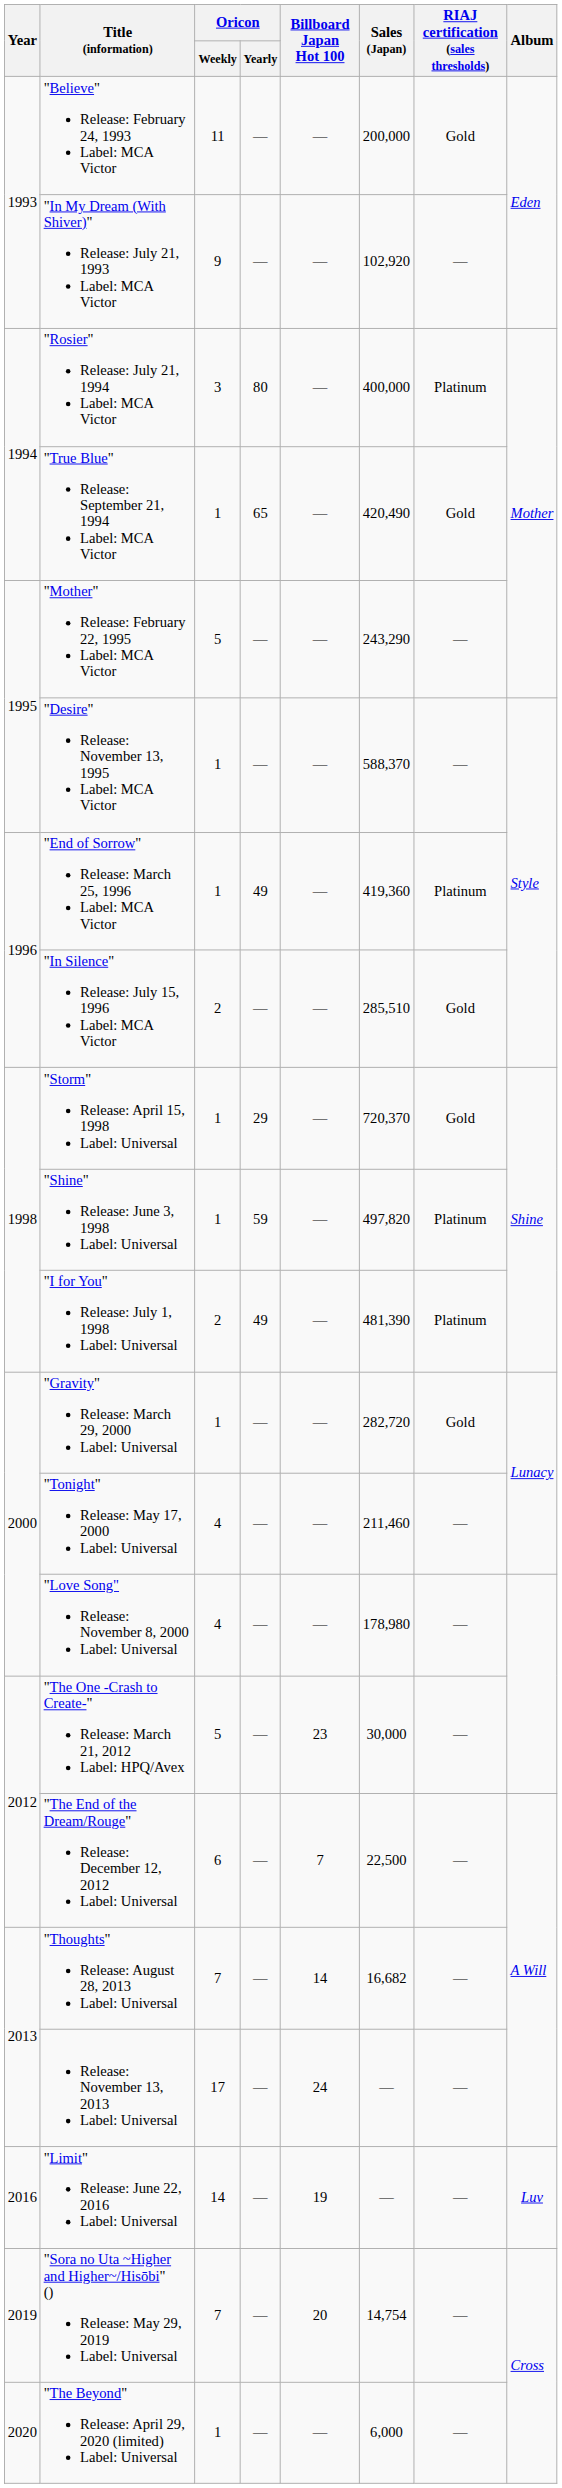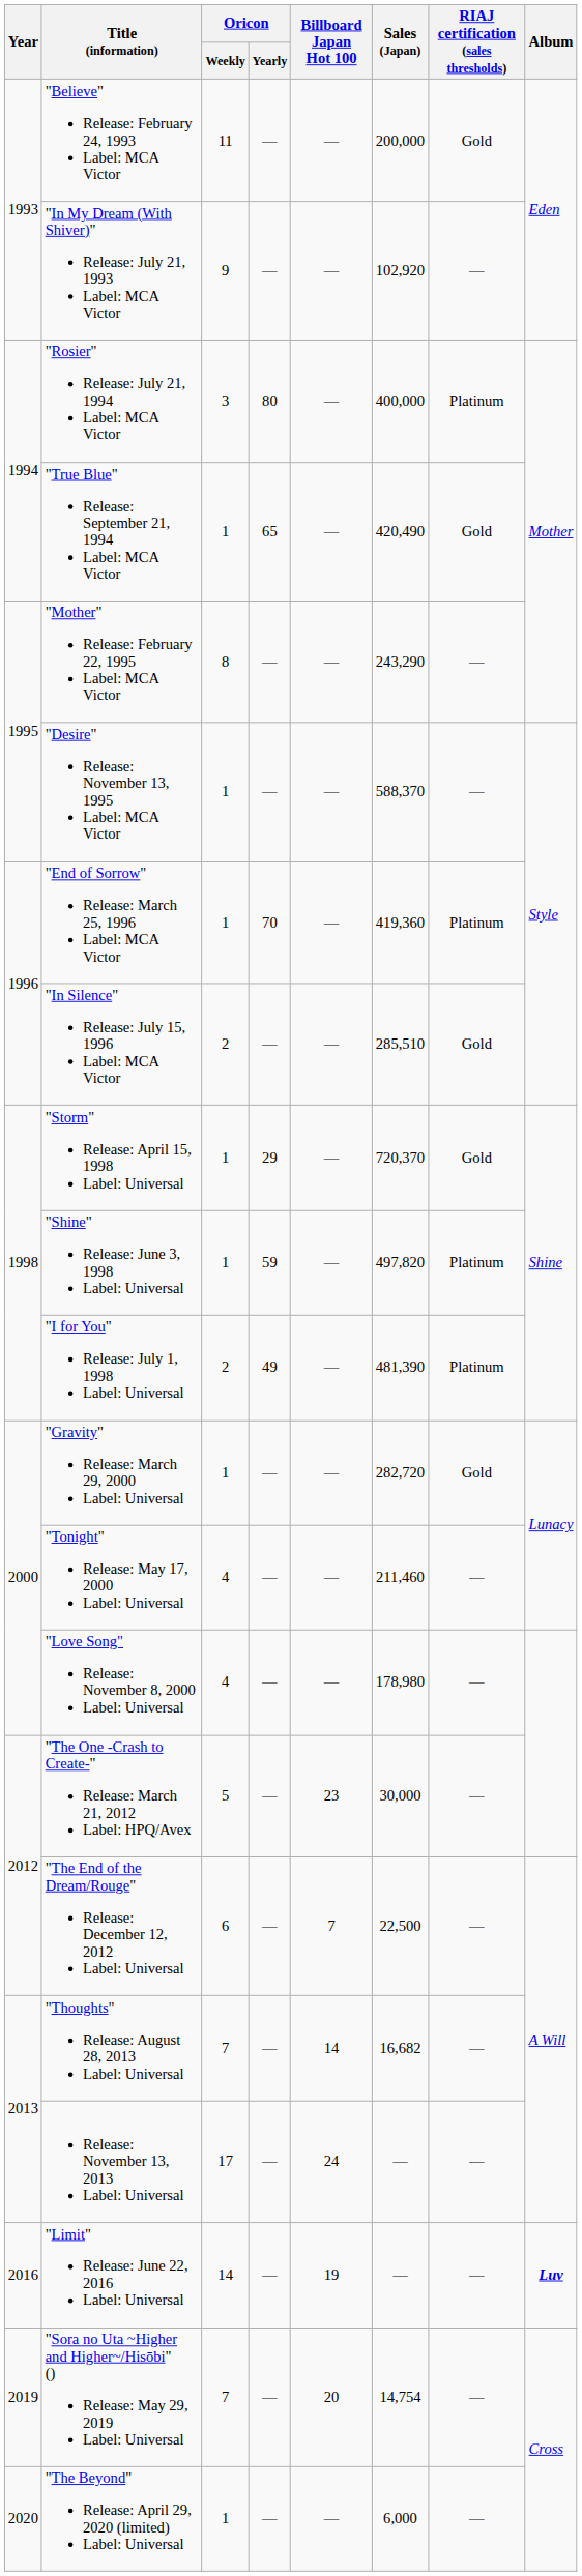 <table class="wikitable">
 <tr>
 <th rowspan="2">Year</th>
 <th rowspan="2">Title <br> <small>(information)</small></th>
 <th colspan="2"><a href='#'>Oricon</a><br></th>
 <th rowspan="2"><a href='#'>Billboard Japan<br> Hot 100</a></th>
 <th rowspan="2">Sales<br><small>(Japan)</small></th>
 <th rowspan="2"><a href='#'>RIAJ</a> <a href='#'>certification</a><br><small>(<a href='#'>sales thresholds</a>)</small></th>
 <th rowspan="2">Album</th>
 </tr>
 <tr>
 <th style="width:30px;"><small>Weekly</small></th>
 <th style="width:30px;"><small>Yearly</small></th>
 </tr>
 <tr>
 <td rowspan="2">1993</td>
 <td>"<a href='#'>Believe</a>"<br><ul><li>Release: February 24, 1993</li><li>Label: MCA Victor</li></ul></td>
 <td style="text-align:center;">11</td>
 <td style="text-align:center;">—</td>
 <td style="text-align:center;">—</td>
 <td style="text-align:center;">200,000</td>
 <td style="text-align:center;">Gold</td>
 <td rowspan="2"><em><a href='#'>Eden</a></em></td>
 </tr>
 <tr>
 <td>"<a href='#'>In My Dream (With Shiver)</a>"<br><ul><li>Release: July 21, 1993</li><li>Label: MCA Victor</li></ul></td>
 <td style="text-align:center;">9</td>
 <td style="text-align:center;">—</td>
 <td style="text-align:center;">—</td>
 <td style="text-align:center;">102,920</td>
 <td style="text-align:center;">—</td>
 </tr>
 <tr>
 <td rowspan="2">1994</td>
 <td>"<a href='#'>Rosier</a>"<br><ul><li>Release: July 21, 1994</li><li>Label: MCA Victor</li></ul></td>
 <td style="text-align:center;">3</td>
 <td style="text-align:center;">80</td>
 <td style="text-align:center;">—</td>
 <td style="text-align:center;">400,000</td>
 <td style="text-align:center;">Platinum</td>
 <td rowspan="3"><em><a href='#'>Mother</a></em></td>
 </tr>
 <tr>
 <td>"<a href='#'>True Blue</a>"<br><ul><li>Release: September 21, 1994</li><li>Label: MCA Victor</li></ul></td>
 <td style="text-align:center;">1</td>
 <td style="text-align:center;">65</td>
 <td style="text-align:center;">—</td>
 <td style="text-align:center;">420,490</td>
 <td style="text-align:center;">Gold</td>
 </tr>
 <tr>
 <td rowspan="2">1995</td>
 <td>"<a href='#'>Mother</a>"<br><ul><li>Release: February 22, 1995</li><li>Label: MCA Victor</li></ul></td>
-<td style="text-align:center;">5</td>
+<td style="text-align:center;">8</td>
 <td style="text-align:center;">—</td>
 <td style="text-align:center;">—</td>
 <td style="text-align:center;">243,290</td>
 <td style="text-align:center;">—</td>
 </tr>
 <tr>
 <td>"<a href='#'>Desire</a>"<br><ul><li>Release: November 13, 1995</li><li>Label: MCA Victor</li></ul></td>
 <td style="text-align:center;">1</td>
 <td style="text-align:center;">—</td>
 <td style="text-align:center;">—</td>
 <td style="text-align:center;">588,370</td>
 <td style="text-align:center;">—</td>
 <td rowspan="3"><em><a href='#'>Style</a></em></td>
 </tr>
 <tr>
 <td rowspan="2">1996</td>
 <td>"<a href='#'>End of Sorrow</a>"<br><ul><li>Release: March 25, 1996</li><li>Label: MCA Victor</li></ul></td>
 <td style="text-align:center;">1</td>
-<td style="text-align:center;">49</td>
+<td style="text-align:center;">70</td>
 <td style="text-align:center;">—</td>
 <td style="text-align:center;">419,360</td>
 <td style="text-align:center;">Platinum</td>
 </tr>
 <tr>
 <td>"<a href='#'>In Silence</a>"<br><ul><li>Release: July 15, 1996</li><li>Label: MCA Victor</li></ul></td>
 <td style="text-align:center;">2</td>
 <td style="text-align:center;">—</td>
 <td style="text-align:center;">—</td>
 <td style="text-align:center;">285,510</td>
 <td style="text-align:center;">Gold</td>
 </tr>
 <tr>
 <td rowspan="3">1998</td>
 <td>"<a href='#'>Storm</a>"<br><ul><li>Release: April 15, 1998</li><li>Label: Universal</li></ul></td>
 <td style="text-align:center;">1</td>
 <td style="text-align:center;">29</td>
 <td style="text-align:center;">—</td>
 <td style="text-align:center;">720,370</td>
 <td style="text-align:center;">Gold</td>
 <td rowspan="3"><em><a href='#'>Shine</a></em></td>
 </tr>
 <tr>
 <td>"<a href='#'>Shine</a>"<br><ul><li>Release: June 3, 1998</li><li>Label: Universal</li></ul></td>
 <td style="text-align:center;">1</td>
 <td style="text-align:center;">59</td>
 <td style="text-align:center;">—</td>
 <td style="text-align:center;">497,820</td>
 <td style="text-align:center;">Platinum</td>
 </tr>
 <tr>
 <td>"<a href='#'>I for You</a>"<br><ul><li>Release: July 1, 1998</li><li>Label: Universal</li></ul></td>
 <td style="text-align:center;">2</td>
 <td style="text-align:center;">49</td>
 <td style="text-align:center;">—</td>
 <td style="text-align:center;">481,390</td>
 <td style="text-align:center;">Platinum</td>
 </tr>
 <tr>
 <td rowspan="3">2000</td>
 <td>"<a href='#'>Gravity</a>"<br><ul><li>Release: March 29, 2000</li><li>Label: Universal</li></ul></td>
 <td style="text-align:center;">1</td>
 <td style="text-align:center;">—</td>
 <td style="text-align:center;">—</td>
 <td style="text-align:center;">282,720</td>
 <td style="text-align:center;">Gold</td>
 <td rowspan="2"><em><a href='#'>Lunacy</a></em></td>
 </tr>
 <tr>
 <td>"<a href='#'>Tonight</a>"<br><ul><li>Release: May 17, 2000</li><li>Label: Universal</li></ul></td>
 <td style="text-align:center;">4</td>
 <td style="text-align:center;">—</td>
 <td style="text-align:center;">—</td>
 <td style="text-align:center;">211,460</td>
 <td style="text-align:center;">—</td>
 </tr>
 <tr>
 <td>"<a href='#'>Love Song"</a><br><ul><li>Release: November 8, 2000</li><li>Label: Universal</li></ul></td>
 <td style="text-align:center;">4</td>
 <td style="text-align:center;">—</td>
 <td style="text-align:center;">—</td>
 <td style="text-align:center;">178,980</td>
 <td style="text-align:center;">—</td>
 </tr>
 <tr>
 <td rowspan="2">2012</td>
 <td>"<a href='#'>The One -Crash to Create-</a>"<br><ul><li>Release: March 21, 2012</li><li>Label: HPQ/Avex</li></ul></td>
 <td style="text-align:center;">5</td>
 <td style="text-align:center;">—</td>
 <td style="text-align:center;">23</td>
 <td style="text-align:center;">30,000</td>
 <td style="text-align:center;">—</td>
 </tr>
 <tr>
 <td>"<a href='#'>The End of the Dream/Rouge</a>"<br><ul><li>Release: December 12, 2012</li><li>Label: Universal</li></ul></td>
 <td style="text-align:center;">6</td>
 <td style="text-align:center;">—</td>
 <td style="text-align:center;">7</td>
 <td style="text-align:center;">22,500</td>
 <td style="text-align:center;">—</td>
 <td rowspan="3"><em><a href='#'>A Will</a></em></td>
 </tr>
 <tr>
 <td rowspan="2">2013</td>
 <td>"<a href='#'>Thoughts</a>"<br><ul><li>Release: August 28, 2013</li><li>Label: Universal</li></ul></td>
 <td style="text-align:center;">7</td>
 <td style="text-align:center;">—</td>
 <td style="text-align:center;">14</td>
 <td style="text-align:center;">16,682</td>
 <td style="text-align:center;">—</td>
 </tr>
 <tr>
 <td><br><ul><li>Release: November 13, 2013</li><li>Label: Universal</li></ul></td>
 <td style="text-align:center;">17</td>
 <td style="text-align:center;">—</td>
 <td style="text-align:center;">24</td>
 <td style="text-align:center;">—</td>
 <td style="text-align:center;">—</td>
 </tr>
 <tr>
 <td>2016</td>
 <td>"<a href='#'>Limit</a>"<br><ul><li>Release: June 22, 2016</li><li>Label: Universal</li></ul></td>
 <td style="text-align:center;">14</td>
 <td style="text-align:center;">—</td>
 <td style="text-align:center;">19</td>
 <td style="text-align:center;">—</td>
 <td style="text-align:center;">—</td>
-<td style="text-align:center;"><em><a href='#'>Luv</a></em></td>
+<td style="text-align:center;"><strong><em><a href='#'>Luv</a></em></strong></td>
 </tr>
 <tr>
 <td>2019</td>
 <td>"<a href='#'>Sora no Uta ~Higher and Higher~/Hisōbi</a>"<br>()<br><ul><li>Release: May 29, 2019</li><li>Label: Universal</li></ul></td>
 <td style="text-align:center;">7</td>
 <td style="text-align:center;">—</td>
 <td style="text-align:center;">20</td>
 <td style="text-align:center;">14,754</td>
 <td style="text-align:center;">—</td>
 <td rowspan="2"><em><a href='#'>Cross</a></em></td>
 </tr>
 <tr>
 <td>2020</td>
 <td>"<a href='#'>The Beyond</a>"<br><ul><li>Release: April 29, 2020 (limited)</li><li>Label: Universal</li></ul></td>
 <td style="text-align:center;">1</td>
 <td style="text-align:center;">—</td>
 <td style="text-align:center;">—</td>
 <td style="text-align:center;">6,000</td>
 <td style="text-align:center;">—</td>
 </tr>
 </table>
